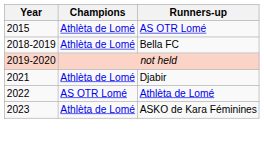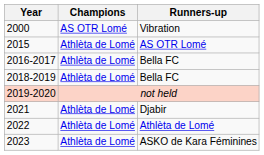 <table class="wikitable">
 <tr>
 <th>Year</th>
 <th>Champions</th>
 <th>Runners-up</th>
 </tr>
 <tr>
+<td>2000</td>
+<td><a href='#'>AS OTR Lomé</a></td>
+<td>Vibration</td>
+</tr>
+<tr>
 <td>2015</td>
 <td><a href='#'>Athlèta de Lomé</a></td>
 <td><a href='#'>AS OTR Lomé</a></td>
+</tr>
+<tr>
+<td>2016-2017</td>
+<td><a href='#'>Athlèta de Lomé</a></td>
+<td>Bella FC</td>
 </tr>
 <tr>
 <td>2018-2019</td>
 <td><a href='#'>Athlèta de Lomé</a></td>
 <td>Bella FC</td>
 </tr>
 <tr bgcolor=#fcd3c7>
 <td>2019-2020</td>
 <td align=center colspan=2><em>not held</em></td>
 </tr>
 <tr>
 <td>2021</td>
 <td><a href='#'>Athlèta de Lomé</a></td>
 <td>Djabir</td>
 </tr>
 <tr>
 <td>2022</td>
-<td><a href='#'>AS OTR Lomé</a></td>
+<td><a href='#'>Athlèta de Lomé</a></td>
 <td><a href='#'>Athlèta de Lomé</a></td>
 </tr>
 <tr>
 <td>2023 </td>
 <td><a href='#'>Athlèta de Lomé</a></td>
 <td>ASKO de Kara Féminines</td>
 </tr>
 </table>
